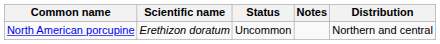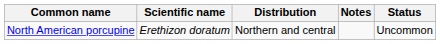 <table class="wikitable">
 <tr>
 <th>Common name</th>
 <th>Scientific name</th>
+<th>Distribution</th>
+<th>Notes</th>
 <th>Status</th>
-<th>Notes</th>
-<th>Distribution</th>
 </tr>
 <tr>
 <td><a href='#'>North American porcupine</a></td>
 <td><em>Erethizon doratum</em></td>
+<td>Northern and central</td>
+<td></td>
 <td>Uncommon</td>
-<td></td>
-<td>Northern and central</td>
 </tr>
 </table>
